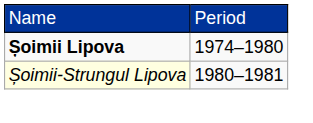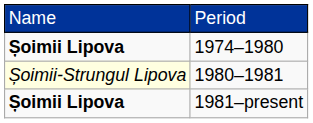 <table class="wikitable" style="text-align: left">
 <tr>
 <td style="background:#003399;color:#FFFFFF;border:1px solid #000000">Name</td>
 <td style="background:#003399;color:#FFFFFF;border:1px solid #000000">Period</td>
 </tr>
 <tr>
 <td align=left><strong>Șoimii Lipova</strong></td>
 <td>1974–1980</td>
 </tr>
 <tr>
 <td align=left style="background: lightyellow;"><em>Șoimii-Strungul Lipova</em></td>
 <td>1980–1981</td>
 </tr>
+<tr>
+<td align=left><strong>Șoimii Lipova</strong></td>
+<td>1981–present</td>
+</tr>
 </table>
